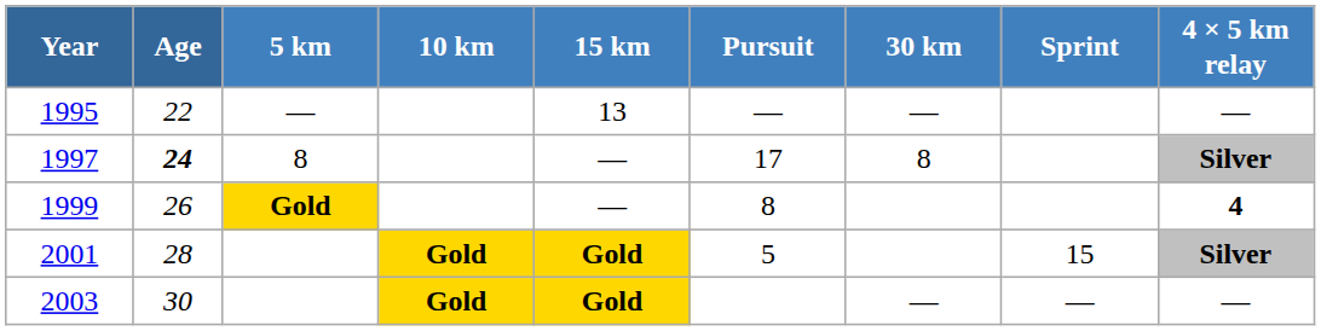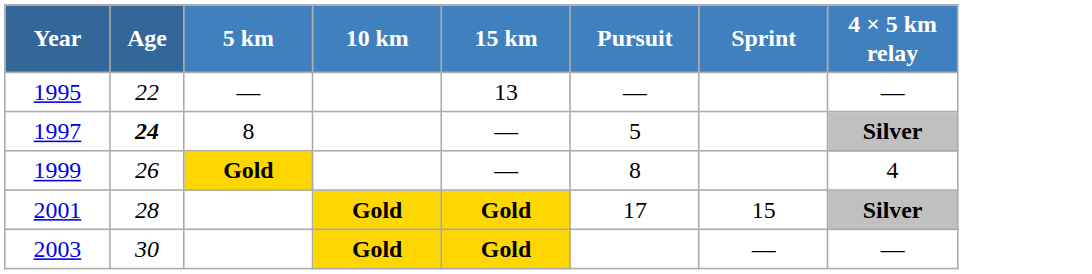 <table class="wikitable" style="font-size:95%; text-align:center; border:grey solid 1px; border-collapse:collapse; background:#ffffff;">
 <tr>
 <th style="background-color:#369; color:white; width:60px;"> Year </th>
 <th style="background-color:#369; color:white; width:40px;"> Age </th>
 <th style="background-color:#4180be; color:white; width:75px;"> 5 km </th>
 <th style="background-color:#4180be; color:white; width:75px;"> 10 km </th>
 <th style="background-color:#4180be; color:white; width:75px;"> 15 km </th>
 <th style="background-color:#4180be; color:white; width:75px;"> Pursuit </th>
-<th style="background-color:#4180be; color:white; width:75px;"> 30 km </th>
 <th style="background-color:#4180be; color:white; width:75px;"> Sprint </th>
 <th style="background-color:#4180be; color:white; width:75px;"> 4 × 5 km <br> relay </th>
 </tr>
 <tr>
 <td><a href='#'>1995</a></td>
 <td><em>22</em></td>
 <td>—</td>
 <td></td>
 <td>13</td>
 <td>—</td>
-<td>—</td>
 <td></td>
 <td>—</td>
 </tr>
 <tr>
 <td><a href='#'>1997</a></td>
 <td><strong><em>24</em></strong></td>
 <td>8</td>
 <td></td>
 <td>—</td>
-<td>17</td>
-<td>8</td>
+<td>5</td>
 <td></td>
 <td style="background:silver;"><strong>Silver</strong></td>
 </tr>
 <tr>
 <td><a href='#'>1999</a></td>
 <td><em>26</em></td>
 <td style="background:gold;"><strong>Gold</strong></td>
 <td></td>
 <td>—</td>
 <td>8</td>
 <td></td>
-<td></td>
-<td><strong>4</strong></td>
+<td>4</td>
 </tr>
 <tr>
 <td><a href='#'>2001</a></td>
 <td><em>28</em></td>
 <td></td>
 <td style="background:gold;"><strong>Gold</strong></td>
 <td style="background:gold;"><strong>Gold</strong></td>
-<td>5</td>
-<td></td>
+<td>17</td>
 <td>15</td>
 <td style="background:silver;"><strong>Silver</strong></td>
 </tr>
 <tr>
 <td><a href='#'>2003</a></td>
 <td><em>30</em></td>
 <td></td>
 <td style="background:gold;"><strong>Gold</strong></td>
 <td style="background:gold;"><strong>Gold</strong></td>
 <td></td>
 <td>—</td>
 <td>—</td>
-<td>—</td>
 </tr>
 </table>
